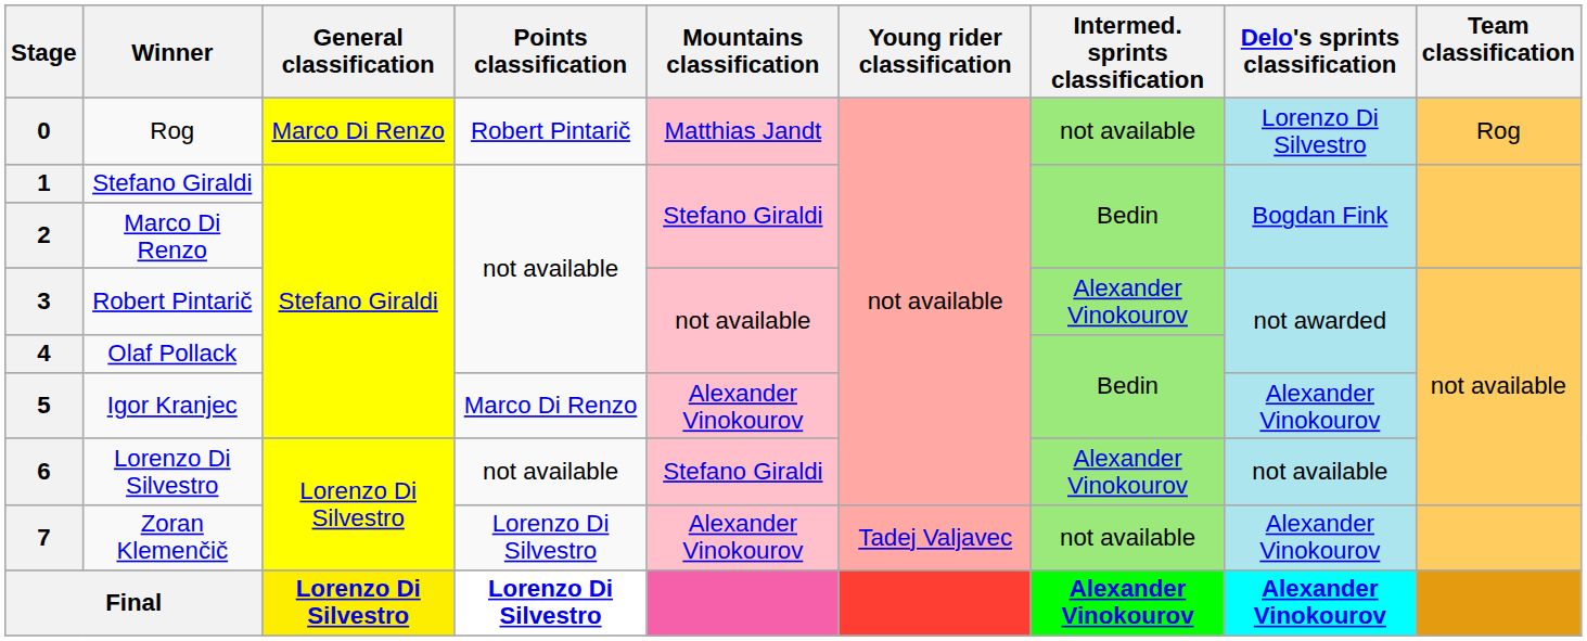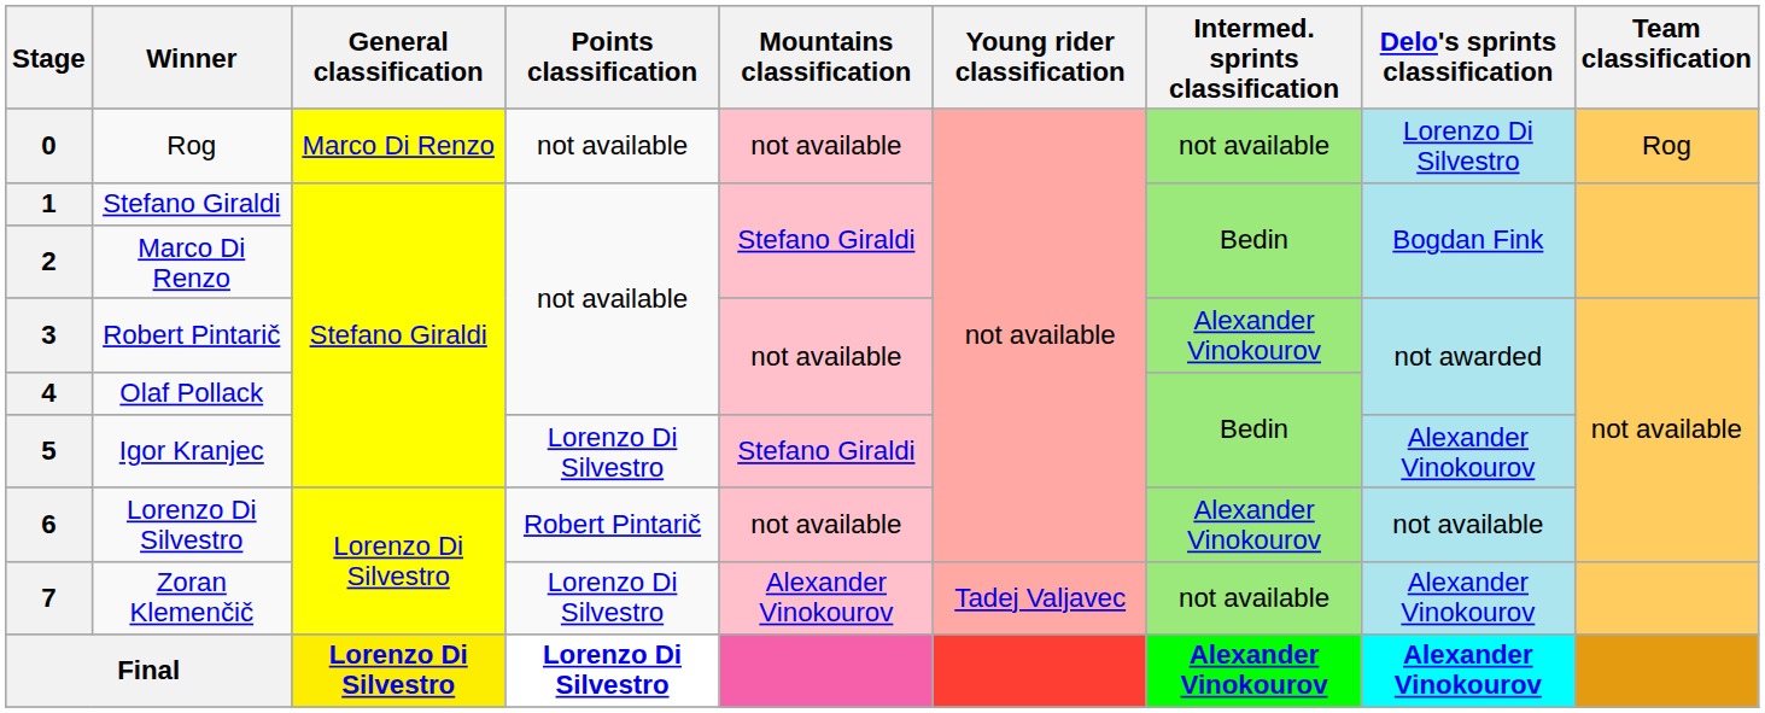 <table class="wikitable" style="text-align: center; font-size:smaller;">
 <tr>
 <th style="width:1%;">Stage</th>
 <th style="width:13%;">Winner</th>
 <th style="width:13%;">General<br>classification<br></th>
 <th style="width:13%;">Points<br>classification<br></th>
 <th style="width:13%;">Mountains<br>classification<br></th>
 <th style="width:13%;">Young rider<br>classification<br></th>
 <th style="width:13%;">Intermed. sprints<br>classification<br></th>
 <th style="width:13%;"><a href='#'>Delo</a>'s sprints<br>classification<br></th>
 <th style="width:13%;">Team<br>classification<br><br></th>
 </tr>
 <tr>
 <th>0</th>
 <td>Rog</td>
 <td style="background:yellow;"><a href='#'>Marco Di Renzo</a></td>
-<td><a href='#'>Robert Pintarič</a></td>
-<td style="background:pink;"><a href='#'>Matthias Jandt</a></td>
+<td>not available</td>
+<td style="background:pink;">not available</td>
 <td style="background:#FFA8A4;" rowspan=7>not available</td>
 <td style="background:#9CE97B;">not available</td>
 <td style="background:#ACE5EE;"><a href='#'>Lorenzo Di Silvestro</a></td>
 <td style="background:#FFCD5F;">Rog</td>
 </tr>
 <tr>
 <th>1</th>
 <td><a href='#'>Stefano Giraldi</a></td>
 <td style="background:yellow;" rowspan=5><a href='#'>Stefano Giraldi</a></td>
 <td rowspan=4>not available</td>
 <td style="background:pink;" rowspan=2><a href='#'>Stefano Giraldi</a></td>
 <td style="background:#9CE97B;" rowspan=2>Bedin</td>
 <td style="background:#ACE5EE;" rowspan=2><a href='#'>Bogdan Fink</a></td>
 <td style="background:#FFCD5F;" rowspan=2></td>
 </tr>
 <tr>
 <th>2</th>
 <td><a href='#'>Marco Di Renzo</a></td>
 </tr>
 <tr>
 <th>3</th>
 <td><a href='#'>Robert Pintarič</a></td>
 <td style="background:pink;" rowspan=2>not available</td>
 <td style="background:#9CE97B;"><a href='#'>Alexander Vinokourov</a></td>
 <td style="background:#ACE5EE;" rowspan=2>not awarded</td>
 <td style="background:#FFCD5F;" rowspan=4>not available</td>
 </tr>
 <tr>
 <th>4</th>
 <td><a href='#'>Olaf Pollack</a></td>
 <td style="background:#9CE97B;" rowspan=2>Bedin</td>
 </tr>
 <tr>
 <th>5</th>
 <td><a href='#'>Igor Kranjec</a></td>
-<td><a href='#'>Marco Di Renzo</a></td>
-<td style="background:pink;"><a href='#'>Alexander Vinokourov</a></td>
+<td><a href='#'>Lorenzo Di Silvestro</a></td>
+<td style="background:pink;"><a href='#'>Stefano Giraldi</a></td>
 <td style="background:#ACE5EE;"><a href='#'>Alexander Vinokourov</a></td>
 </tr>
 <tr>
 <th>6</th>
 <td><a href='#'>Lorenzo Di Silvestro</a></td>
 <td style="background:yellow;" rowspan=2><a href='#'>Lorenzo Di Silvestro</a></td>
-<td>not available</td>
-<td style="background:pink;"><a href='#'>Stefano Giraldi</a></td>
+<td><a href='#'>Robert Pintarič</a></td>
+<td style="background:pink;">not available</td>
 <td style="background:#9CE97B;"><a href='#'>Alexander Vinokourov</a></td>
 <td style="background:#ACE5EE;">not available</td>
 </tr>
 <tr>
 <th>7</th>
 <td><a href='#'>Zoran Klemenčič</a></td>
 <td><a href='#'>Lorenzo Di Silvestro</a></td>
 <td style="background:pink;"><a href='#'>Alexander Vinokourov</a></td>
 <td style="background:#FFA8A4;"><a href='#'>Tadej Valjavec</a></td>
 <td style="background:#9CE97B;">not available</td>
 <td style="background:#ACE5EE;"><a href='#'>Alexander Vinokourov</a></td>
 <td style="background:#FFCD5F;"></td>
 </tr>
 <tr>
 <th colspan=2><strong>Final</strong></th>
 <th style="background:#FDEE00;"><a href='#'>Lorenzo Di Silvestro</a></th>
 <th style="background:white;"><a href='#'>Lorenzo Di Silvestro</a></th>
 <th style="background:#F660AB;"></th>
 <th style="background:#FF3E33;"></th>
 <th style="background:#00FF00;"><a href='#'>Alexander Vinokourov</a></th>
 <th style="background:#00FFFF;"><a href='#'>Alexander Vinokourov</a></th>
 <th style="background:#E49B0F;"></th>
 </tr>
 </table>
